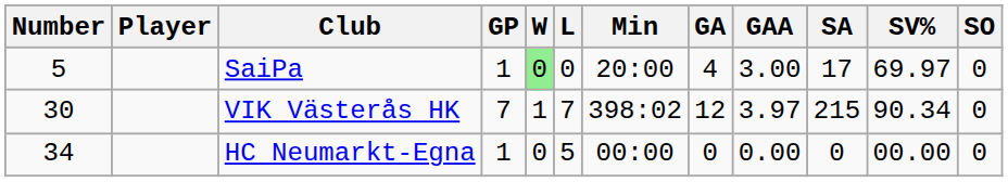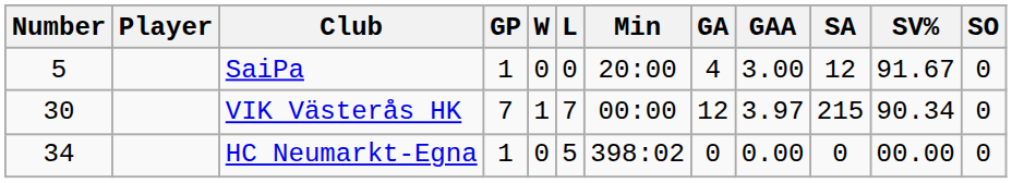 <table class="wikitable sortable" style="text-align: center;">
 <tr>
 <th>Number</th>
 <th>Player</th>
 <th>Club</th>
 <th>GP</th>
 <th>W</th>
 <th>L</th>
 <th>Min</th>
 <th>GA</th>
 <th>GAA</th>
 <th>SA</th>
 <th>SV%</th>
 <th>SO</th>
 </tr>
 <tr>
 <td>5</td>
 <td align=left></td>
 <td align=left> <a href='#'>SaiPa</a></td>
 <td>1</td>
-<td style="background: lightgreen;">0</td>
+<td>0</td>
 <td>0</td>
 <td>20:00</td>
 <td>4</td>
 <td>3.00</td>
-<td>17</td>
-<td>69.97</td>
+<td>12</td>
+<td>91.67</td>
 <td>0</td>
 </tr>
 <tr>
 <td>30</td>
 <td align=left></td>
 <td align=left> <a href='#'>VIK Västerås HK</a></td>
 <td>7</td>
 <td>1</td>
 <td>7</td>
-<td>398:02</td>
+<td>00:00</td>
 <td>12</td>
 <td>3.97</td>
 <td>215</td>
 <td>90.34</td>
 <td>0</td>
 </tr>
 <tr>
 <td>34</td>
 <td align=left></td>
 <td align=left> <a href='#'>HC Neumarkt-Egna</a></td>
 <td>1</td>
 <td>0</td>
 <td>5</td>
-<td>00:00</td>
+<td>398:02</td>
 <td>0</td>
 <td>0.00</td>
 <td>0</td>
 <td>00.00</td>
 <td>0</td>
 </tr>
 </table>
